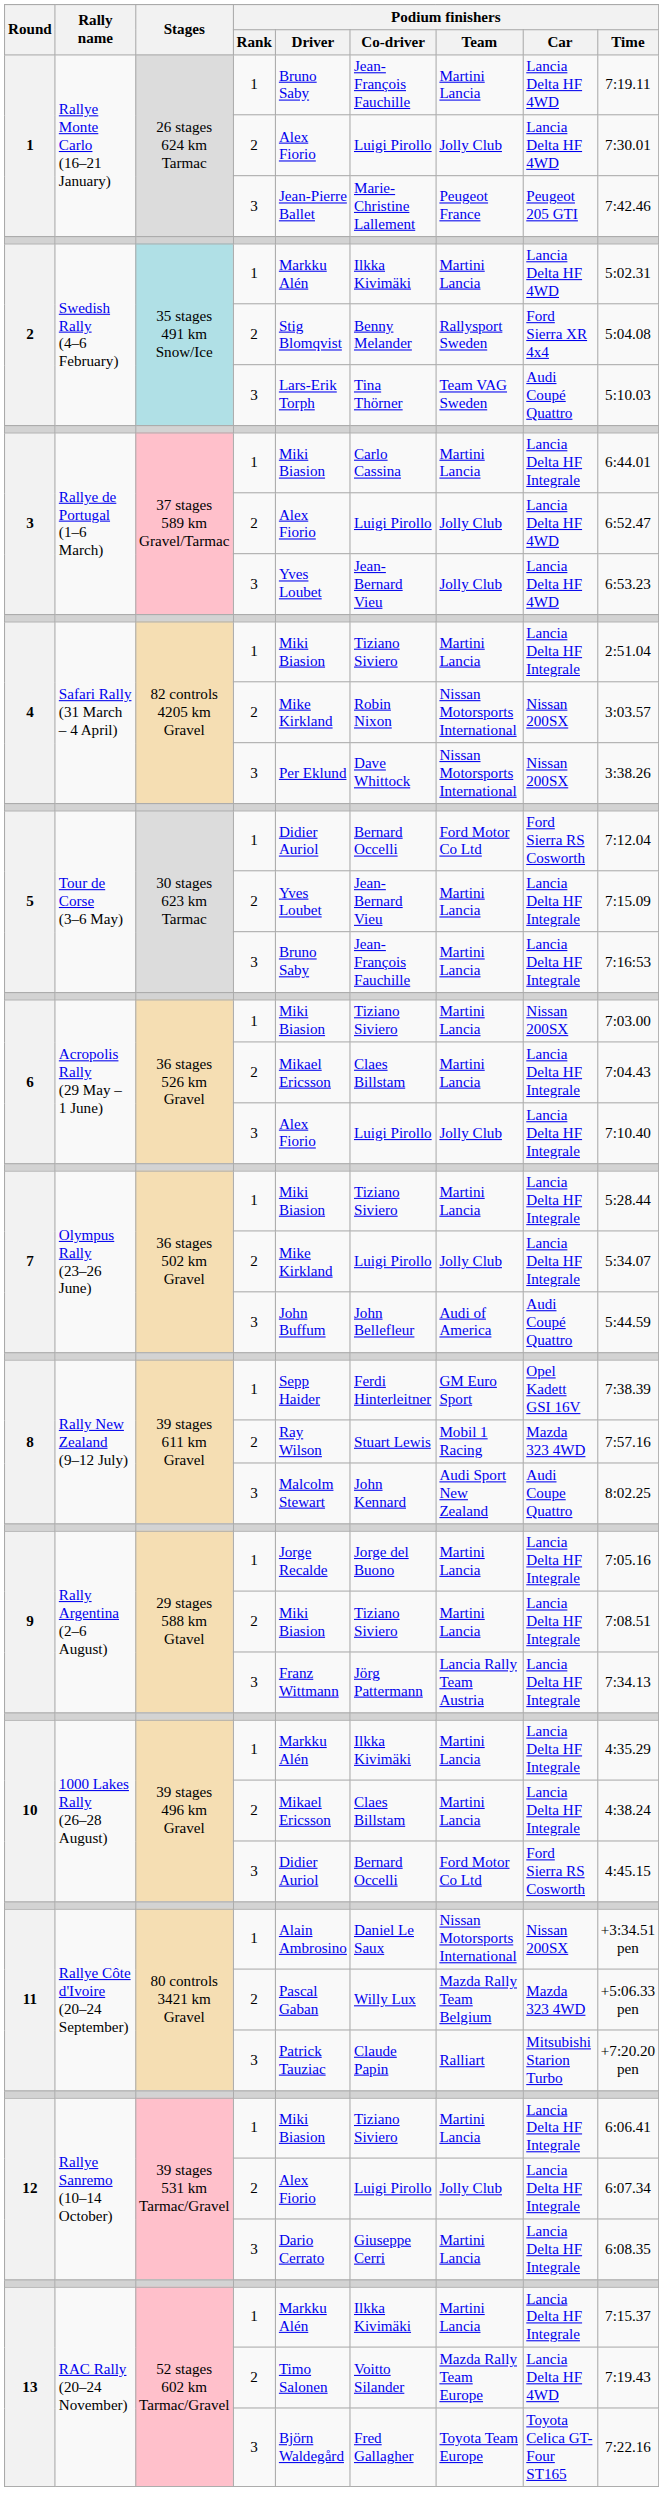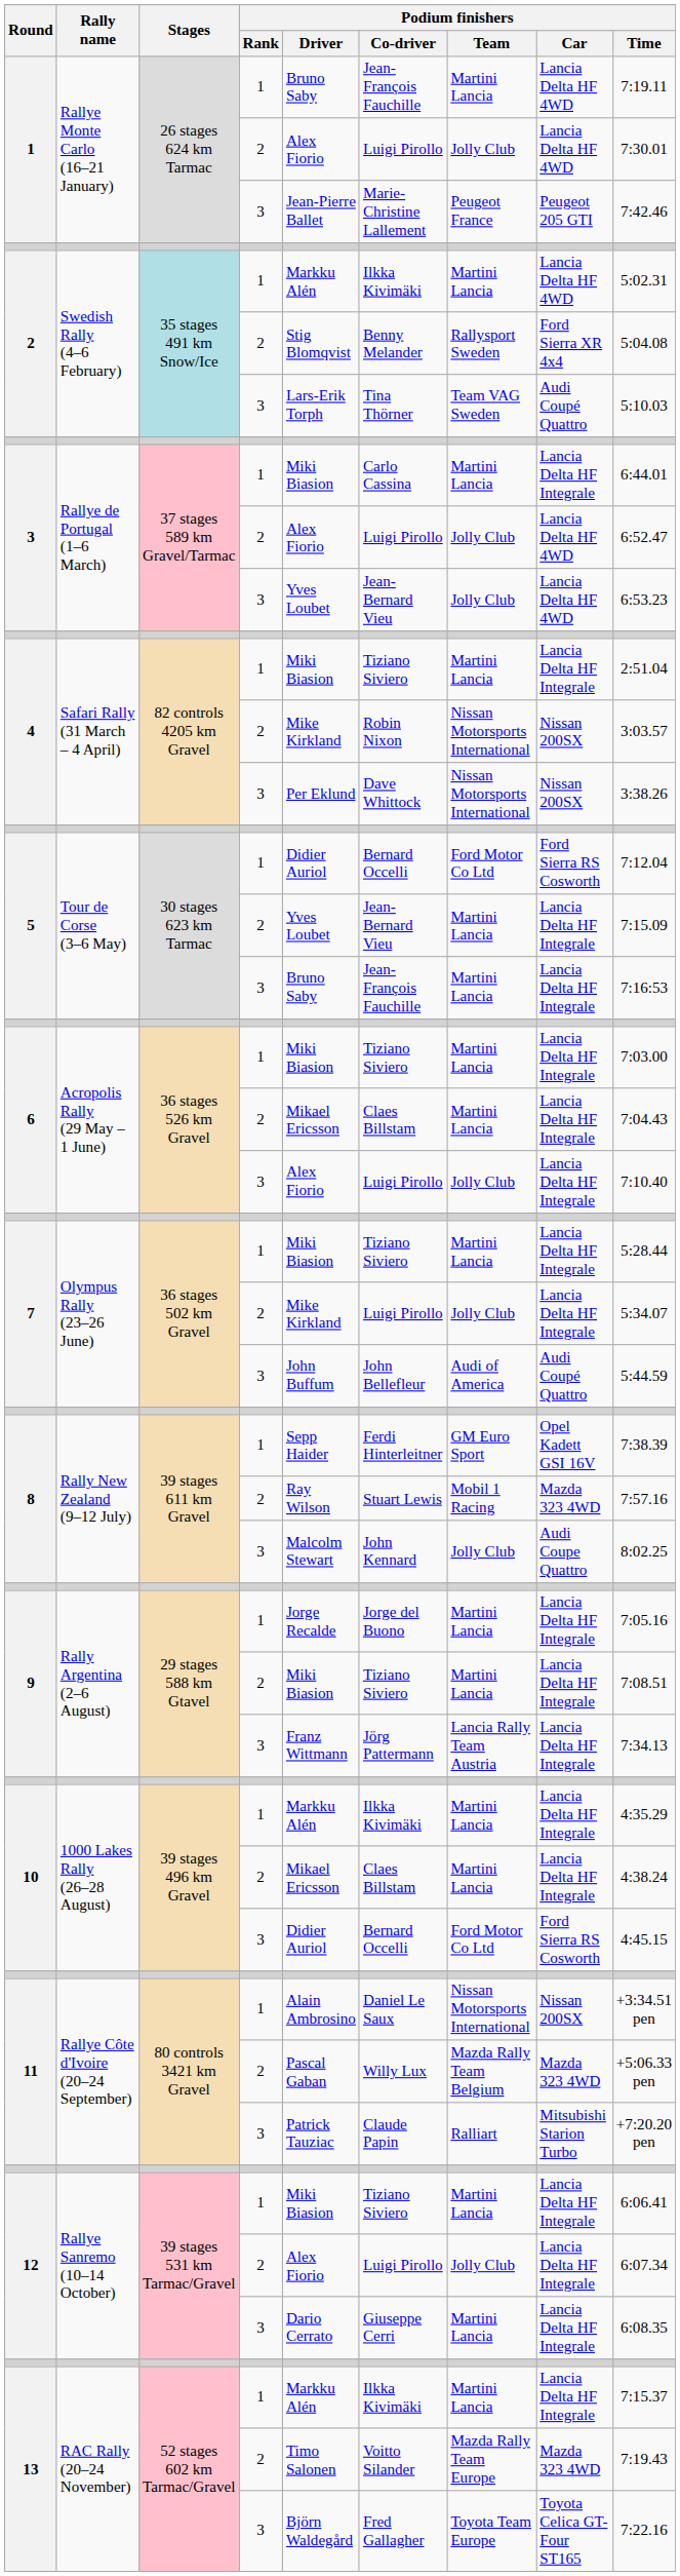 <table class="wikitable" width="100%" align=center style="font-size:90%;">
 <tr>
 </tr>
 <tr style="background:#efefef;">
 <th width=5% rowspan=2>Round</th>
 <th width=20% rowspan=2>Rally name</th>
 <th width=5% rowspan=2>Stages</th>
 <th width=75% colspan=6>Podium finishers</th>
 </tr>
 <tr>
 <th>Rank</th>
 <th>Driver</th>
 <th>Co-driver</th>
 <th>Team</th>
 <th>Car</th>
 <th>Time</th>
 </tr>
 <tr>
 <th rowspan=3 align=center>1</th>
 <td rowspan=3> <a href='#'>Rallye Monte Carlo</a><br>(16–21 January)</td>
 <td rowspan=3 align=center style="background:gainsboro;">26 stages<br>624 km<br>Tarmac</td>
 <td align=center>1</td>
 <td> <a href='#'>Bruno Saby</a></td>
 <td> <a href='#'>Jean-François Fauchille</a></td>
 <td> <a href='#'>Martini Lancia</a></td>
 <td><a href='#'>Lancia Delta HF 4WD</a></td>
 <td align=center>7:19.11</td>
 </tr>
 <tr>
 <td align=center>2</td>
 <td> <a href='#'>Alex Fiorio</a></td>
 <td> <a href='#'>Luigi Pirollo</a></td>
 <td> <a href='#'>Jolly Club</a></td>
 <td><a href='#'>Lancia Delta HF 4WD</a></td>
 <td align=center>7:30.01</td>
 </tr>
 <tr>
 <td align=center>3</td>
 <td> <a href='#'>Jean-Pierre Ballet</a></td>
 <td> <a href='#'>Marie-Christine Lallement</a></td>
 <td> <a href='#'>Peugeot France</a></td>
 <td><a href='#'>Peugeot 205 GTI</a></td>
 <td align=center>7:42.46</td>
 </tr>
 <tr style="background:lightgrey;">
 <td></td>
 <td></td>
 <td></td>
 <td></td>
 <td></td>
 <td></td>
 <td></td>
 <td></td>
 <td></td>
 </tr>
 <tr>
 <th rowspan=3 align=center>2</th>
 <td rowspan=3> <a href='#'>Swedish Rally</a><br>(4–6 February)</td>
 <td rowspan=3 align=center style="background:powderblue;">35 stages<br>491 km<br>Snow/Ice</td>
 <td align=center>1</td>
 <td> <a href='#'>Markku Alén</a></td>
 <td> <a href='#'>Ilkka Kivimäki</a></td>
 <td> <a href='#'>Martini Lancia</a></td>
 <td><a href='#'>Lancia Delta HF 4WD</a></td>
 <td align=center>5:02.31</td>
 </tr>
 <tr>
 <td align=center>2</td>
 <td> <a href='#'>Stig Blomqvist</a></td>
 <td> <a href='#'>Benny Melander</a></td>
 <td> <a href='#'>Rallysport Sweden</a></td>
 <td><a href='#'>Ford Sierra XR 4x4</a></td>
 <td align=center>5:04.08</td>
 </tr>
 <tr>
 <td align=center>3</td>
 <td> <a href='#'>Lars-Erik Torph</a></td>
 <td> <a href='#'>Tina Thörner</a></td>
 <td> <a href='#'>Team VAG Sweden</a></td>
 <td><a href='#'>Audi Coupé Quattro</a></td>
 <td align=center>5:10.03</td>
 </tr>
 <tr style="background:lightgrey;">
 <td></td>
 <td></td>
 <td></td>
 <td></td>
 <td></td>
 <td></td>
 <td></td>
 <td></td>
 <td></td>
 </tr>
 <tr>
 <th rowspan=3 align=center>3</th>
 <td rowspan=3> <a href='#'>Rallye de Portugal</a><br>(1–6 March)</td>
 <td rowspan=3 align=center style="background:pink;">37 stages<br>589 km<br>Gravel/Tarmac</td>
 <td align=center>1</td>
 <td> <a href='#'>Miki Biasion</a></td>
 <td> <a href='#'>Carlo Cassina</a></td>
 <td> <a href='#'>Martini Lancia</a></td>
 <td><a href='#'>Lancia Delta HF Integrale</a></td>
 <td align=center>6:44.01</td>
 </tr>
 <tr>
 <td align=center>2</td>
 <td> <a href='#'>Alex Fiorio</a></td>
 <td> <a href='#'>Luigi Pirollo</a></td>
 <td> <a href='#'>Jolly Club</a></td>
 <td><a href='#'>Lancia Delta HF 4WD</a></td>
 <td align=center>6:52.47</td>
 </tr>
 <tr>
 <td align=center>3</td>
 <td> <a href='#'>Yves Loubet</a></td>
 <td> <a href='#'>Jean-Bernard Vieu</a></td>
 <td> <a href='#'>Jolly Club</a></td>
 <td><a href='#'>Lancia Delta HF 4WD</a></td>
 <td align=center>6:53.23</td>
 </tr>
 <tr style="background:lightgrey;">
 <td></td>
 <td></td>
 <td></td>
 <td></td>
 <td></td>
 <td></td>
 <td></td>
 <td></td>
 <td></td>
 </tr>
 <tr>
 <th rowspan=3 align=center>4</th>
 <td rowspan=3> <a href='#'>Safari Rally</a><br>(31 March – 4 April)</td>
 <td rowspan=3 align=center style="background:wheat;">82 controls<br>4205 km<br>Gravel</td>
 <td align=center>1</td>
 <td> <a href='#'>Miki Biasion</a></td>
 <td> <a href='#'>Tiziano Siviero</a></td>
 <td> <a href='#'>Martini Lancia</a></td>
 <td><a href='#'>Lancia Delta HF Integrale</a></td>
 <td align=center>2:51.04</td>
 </tr>
 <tr>
 <td align=center>2</td>
 <td> <a href='#'>Mike Kirkland</a></td>
 <td> <a href='#'>Robin Nixon</a></td>
 <td> <a href='#'>Nissan Motorsports International</a></td>
 <td><a href='#'>Nissan 200SX</a></td>
 <td align=center>3:03.57</td>
 </tr>
 <tr>
 <td align=center>3</td>
 <td> <a href='#'>Per Eklund</a></td>
 <td> <a href='#'>Dave Whittock</a></td>
 <td> <a href='#'>Nissan Motorsports International</a></td>
 <td><a href='#'>Nissan 200SX</a></td>
 <td align=center>3:38.26</td>
 </tr>
 <tr style="background:lightgrey;">
 <td></td>
 <td></td>
 <td></td>
 <td></td>
 <td></td>
 <td></td>
 <td></td>
 <td></td>
 <td></td>
 </tr>
 <tr>
 <th rowspan=3 align=center>5</th>
 <td rowspan=3> <a href='#'>Tour de Corse</a><br>(3–6 May)</td>
 <td rowspan=3 align=center style="background:gainsboro;">30 stages<br>623 km<br>Tarmac</td>
 <td align=center>1</td>
 <td> <a href='#'>Didier Auriol</a></td>
 <td> <a href='#'>Bernard Occelli</a></td>
 <td> <a href='#'>Ford Motor Co Ltd</a></td>
 <td><a href='#'>Ford Sierra RS Cosworth</a></td>
 <td align=center>7:12.04</td>
 </tr>
 <tr>
 <td align=center>2</td>
 <td> <a href='#'>Yves Loubet</a></td>
 <td> <a href='#'>Jean-Bernard Vieu</a></td>
 <td> <a href='#'>Martini Lancia</a></td>
 <td><a href='#'>Lancia Delta HF Integrale</a></td>
 <td align=center>7:15.09</td>
 </tr>
 <tr>
 <td align=center>3</td>
 <td> <a href='#'>Bruno Saby</a></td>
 <td> <a href='#'>Jean-François Fauchille</a></td>
 <td> <a href='#'>Martini Lancia</a></td>
 <td><a href='#'>Lancia Delta HF Integrale</a></td>
 <td align=center>7:16:53</td>
 </tr>
 <tr style="background:lightgrey;">
 <td></td>
 <td></td>
 <td></td>
 <td></td>
 <td></td>
 <td></td>
 <td></td>
 <td></td>
 <td></td>
 </tr>
 <tr>
 <th rowspan=3 align=center>6</th>
 <td rowspan=3> <a href='#'>Acropolis Rally</a><br>(29 May – 1 June)</td>
 <td rowspan=3 align=center style="background:wheat;">36 stages<br>526 km<br>Gravel</td>
 <td align=center>1</td>
 <td> <a href='#'>Miki Biasion</a></td>
 <td> <a href='#'>Tiziano Siviero</a></td>
 <td> <a href='#'>Martini Lancia</a></td>
-<td><a href='#'>Nissan 200SX</a></td>
+<td><a href='#'>Lancia Delta HF Integrale</a></td>
 <td align=center>7:03.00</td>
 </tr>
 <tr>
 <td align=center>2</td>
 <td> <a href='#'>Mikael Ericsson</a></td>
 <td> <a href='#'>Claes Billstam</a></td>
 <td> <a href='#'>Martini Lancia</a></td>
 <td><a href='#'>Lancia Delta HF Integrale</a></td>
 <td align=center>7:04.43</td>
 </tr>
 <tr>
 <td align=center>3</td>
 <td> <a href='#'>Alex Fiorio</a></td>
 <td> <a href='#'>Luigi Pirollo</a></td>
 <td> <a href='#'>Jolly Club</a></td>
 <td><a href='#'>Lancia Delta HF Integrale</a></td>
 <td align=center>7:10.40</td>
 </tr>
 <tr style="background:lightgrey;">
 <td></td>
 <td></td>
 <td></td>
 <td></td>
 <td></td>
 <td></td>
 <td></td>
 <td></td>
 <td></td>
 </tr>
 <tr>
 <th rowspan=3 align=center>7</th>
 <td rowspan=3> <a href='#'>Olympus Rally</a><br>(23–26 June)</td>
 <td rowspan=3 align=center style="background:wheat;">36 stages<br>502 km<br>Gravel</td>
 <td align=center>1</td>
 <td> <a href='#'>Miki Biasion</a></td>
 <td> <a href='#'>Tiziano Siviero</a></td>
 <td> <a href='#'>Martini Lancia</a></td>
 <td><a href='#'>Lancia Delta HF Integrale</a></td>
 <td align=center>5:28.44</td>
 </tr>
 <tr>
 <td align=center>2</td>
 <td> <a href='#'>Mike Kirkland</a></td>
 <td> <a href='#'>Luigi Pirollo</a></td>
 <td> <a href='#'>Jolly Club</a></td>
 <td><a href='#'>Lancia Delta HF Integrale</a></td>
 <td align=center>5:34.07</td>
 </tr>
 <tr>
 <td align=center>3</td>
 <td> <a href='#'>John Buffum</a></td>
 <td> <a href='#'>John Bellefleur</a></td>
 <td> <a href='#'>Audi of America</a></td>
 <td><a href='#'>Audi Coupé Quattro</a></td>
 <td align=center>5:44.59</td>
 </tr>
 <tr style="background:lightgrey;">
 <td></td>
 <td></td>
 <td></td>
 <td></td>
 <td></td>
 <td></td>
 <td></td>
 <td></td>
 <td></td>
 </tr>
 <tr>
 <th rowspan=3 align=center>8</th>
 <td rowspan=3> <a href='#'>Rally New Zealand</a><br>(9–12 July)</td>
 <td rowspan=3 align=center style="background:wheat;">39 stages<br>611 km<br>Gravel</td>
 <td align=center>1</td>
 <td> <a href='#'>Sepp Haider</a></td>
 <td> <a href='#'>Ferdi Hinterleitner</a></td>
 <td> <a href='#'>GM Euro Sport</a></td>
 <td><a href='#'>Opel Kadett GSI 16V</a></td>
 <td align=center>7:38.39</td>
 </tr>
 <tr>
 <td align=center>2</td>
 <td> <a href='#'>Ray Wilson</a></td>
 <td> <a href='#'>Stuart Lewis</a></td>
 <td> <a href='#'>Mobil 1 Racing</a></td>
 <td><a href='#'>Mazda 323 4WD</a></td>
 <td align=center>7:57.16</td>
 </tr>
 <tr>
 <td align=center>3</td>
 <td> <a href='#'>Malcolm Stewart</a></td>
 <td> <a href='#'>John Kennard</a></td>
-<td> <a href='#'>Audi Sport New Zealand</a></td>
+<td> <a href='#'>Jolly Club</a></td>
 <td><a href='#'>Audi Coupe Quattro</a></td>
 <td align=center>8:02.25</td>
 </tr>
 <tr style="background:lightgrey;">
 <td></td>
 <td></td>
 <td></td>
 <td></td>
 <td></td>
 <td></td>
 <td></td>
 <td></td>
 <td></td>
 </tr>
 <tr>
 <th rowspan=3 align=center>9</th>
 <td rowspan=3> <a href='#'>Rally Argentina</a><br>(2–6 August)</td>
 <td rowspan=3 align=center style="background:wheat;">29 stages<br>588 km<br>Gtavel</td>
 <td align=center>1</td>
 <td> <a href='#'>Jorge Recalde</a></td>
 <td> <a href='#'>Jorge del Buono</a></td>
 <td> <a href='#'>Martini Lancia</a></td>
 <td><a href='#'>Lancia Delta HF Integrale</a></td>
 <td align=center>7:05.16</td>
 </tr>
 <tr>
 <td align=center>2</td>
 <td> <a href='#'>Miki Biasion</a></td>
 <td> <a href='#'>Tiziano Siviero</a></td>
 <td> <a href='#'>Martini Lancia</a></td>
 <td><a href='#'>Lancia Delta HF Integrale</a></td>
 <td align=center>7:08.51</td>
 </tr>
 <tr>
 <td align=center>3</td>
 <td> <a href='#'>Franz Wittmann</a></td>
 <td> <a href='#'>Jörg Pattermann</a></td>
 <td> <a href='#'>Lancia Rally Team Austria</a></td>
 <td><a href='#'>Lancia Delta HF Integrale</a></td>
 <td align=center>7:34.13</td>
 </tr>
 <tr style="background:lightgrey;">
 <td></td>
 <td></td>
 <td></td>
 <td></td>
 <td></td>
 <td></td>
 <td></td>
 <td></td>
 <td></td>
 </tr>
 <tr>
 <th rowspan=3 align=center>10</th>
 <td rowspan=3> <a href='#'>1000 Lakes Rally</a><br>(26–28 August)</td>
 <td rowspan=3 align=center style="background:wheat;">39 stages<br>496 km<br>Gravel</td>
 <td align=center>1</td>
 <td> <a href='#'>Markku Alén</a></td>
 <td> <a href='#'>Ilkka Kivimäki</a></td>
 <td> <a href='#'>Martini Lancia</a></td>
 <td><a href='#'>Lancia Delta HF Integrale</a></td>
 <td align=center>4:35.29</td>
 </tr>
 <tr>
 <td align=center>2</td>
 <td> <a href='#'>Mikael Ericsson</a></td>
 <td> <a href='#'>Claes Billstam</a></td>
 <td> <a href='#'>Martini Lancia</a></td>
 <td><a href='#'>Lancia Delta HF Integrale</a></td>
 <td align=center>4:38.24</td>
 </tr>
 <tr>
 <td align=center>3</td>
 <td> <a href='#'>Didier Auriol</a></td>
 <td> <a href='#'>Bernard Occelli</a></td>
 <td> <a href='#'>Ford Motor Co Ltd</a></td>
 <td><a href='#'>Ford Sierra RS Cosworth</a></td>
 <td align=center>4:45.15</td>
 </tr>
 <tr style="background:lightgrey;">
 <td></td>
 <td></td>
 <td></td>
 <td></td>
 <td></td>
 <td></td>
 <td></td>
 <td></td>
 <td></td>
 </tr>
 <tr>
 <th rowspan=3 align=center>11</th>
 <td rowspan=3> <a href='#'>Rallye Côte d'Ivoire</a><br>(20–24 September)</td>
 <td rowspan=3 align=center style="background:wheat;">80 controls<br>3421 km<br>Gravel</td>
 <td align=center>1</td>
 <td> <a href='#'>Alain Ambrosino</a></td>
 <td> <a href='#'>Daniel Le Saux</a></td>
 <td> <a href='#'>Nissan Motorsports International</a></td>
 <td><a href='#'>Nissan 200SX</a></td>
 <td align=center>+3:34.51 pen</td>
 </tr>
 <tr>
 <td align=center>2</td>
 <td> <a href='#'>Pascal Gaban</a></td>
 <td> <a href='#'>Willy Lux</a></td>
 <td> <a href='#'>Mazda Rally Team Belgium</a></td>
 <td><a href='#'>Mazda 323 4WD</a></td>
 <td align=center>+5:06.33 pen</td>
 </tr>
 <tr>
 <td align=center>3</td>
 <td> <a href='#'>Patrick Tauziac</a></td>
 <td> <a href='#'>Claude Papin</a></td>
 <td> <a href='#'>Ralliart</a></td>
 <td><a href='#'>Mitsubishi Starion Turbo</a></td>
 <td align=center>+7:20.20 pen</td>
 </tr>
 <tr style="background:lightgrey;">
 <td></td>
 <td></td>
 <td></td>
 <td></td>
 <td></td>
 <td></td>
 <td></td>
 <td></td>
 <td></td>
 </tr>
 <tr>
 <th rowspan=3 align=center>12</th>
 <td rowspan=3> <a href='#'>Rallye Sanremo</a><br>(10–14 October)</td>
 <td rowspan=3 align=center style="background:pink;">39 stages<br>531 km<br>Tarmac/Gravel</td>
 <td align=center>1</td>
 <td> <a href='#'>Miki Biasion</a></td>
 <td> <a href='#'>Tiziano Siviero</a></td>
 <td> <a href='#'>Martini Lancia</a></td>
 <td><a href='#'>Lancia Delta HF Integrale</a></td>
 <td align=center>6:06.41</td>
 </tr>
 <tr>
 <td align=center>2</td>
 <td> <a href='#'>Alex Fiorio</a></td>
 <td> <a href='#'>Luigi Pirollo</a></td>
 <td> <a href='#'>Jolly Club</a></td>
 <td><a href='#'>Lancia Delta HF Integrale</a></td>
 <td align=center>6:07.34</td>
 </tr>
 <tr>
 <td align=center>3</td>
 <td> <a href='#'>Dario Cerrato</a></td>
 <td> <a href='#'>Giuseppe Cerri</a></td>
 <td> <a href='#'>Martini Lancia</a></td>
 <td><a href='#'>Lancia Delta HF Integrale</a></td>
 <td align=center>6:08.35</td>
 </tr>
 <tr style="background:lightgrey;">
 <td></td>
 <td></td>
 <td></td>
 <td></td>
 <td></td>
 <td></td>
 <td></td>
 <td></td>
 <td></td>
 </tr>
 <tr>
 <th rowspan=3 align=center>13</th>
 <td rowspan=3> <a href='#'>RAC Rally</a><br>(20–24 November)</td>
 <td rowspan=3 align=center style="background:pink;">52 stages<br>602 km<br>Tarmac/Gravel</td>
 <td align=center>1</td>
 <td> <a href='#'>Markku Alén</a></td>
 <td> <a href='#'>Ilkka Kivimäki</a></td>
 <td> <a href='#'>Martini Lancia</a></td>
 <td><a href='#'>Lancia Delta HF Integrale</a></td>
 <td align=center>7:15.37</td>
 </tr>
 <tr>
 <td align=center>2</td>
 <td> <a href='#'>Timo Salonen</a></td>
 <td> <a href='#'>Voitto Silander</a></td>
 <td> <a href='#'>Mazda Rally Team Europe</a></td>
-<td><a href='#'>Lancia Delta HF 4WD</a></td>
+<td><a href='#'>Mazda 323 4WD</a></td>
 <td align=center>7:19.43</td>
 </tr>
 <tr>
 <td align=center>3</td>
 <td> <a href='#'>Björn Waldegård</a></td>
 <td> <a href='#'>Fred Gallagher</a></td>
 <td> <a href='#'>Toyota Team Europe</a></td>
 <td><a href='#'>Toyota Celica GT-Four ST165</a></td>
 <td align=center>7:22.16</td>
 </tr>
 <tr>
 </tr>
 </table>
